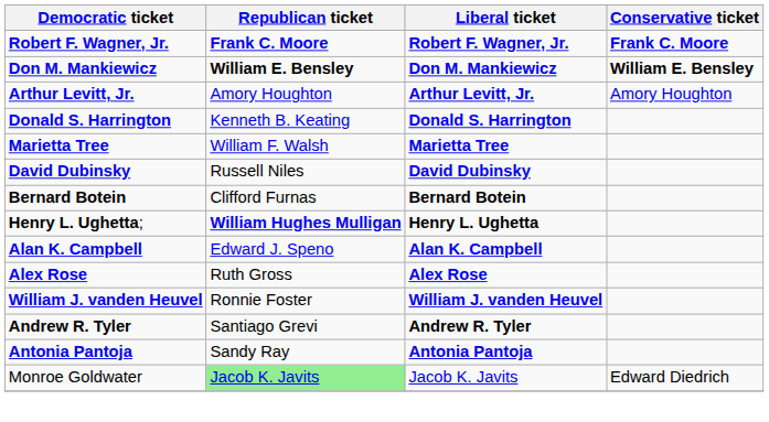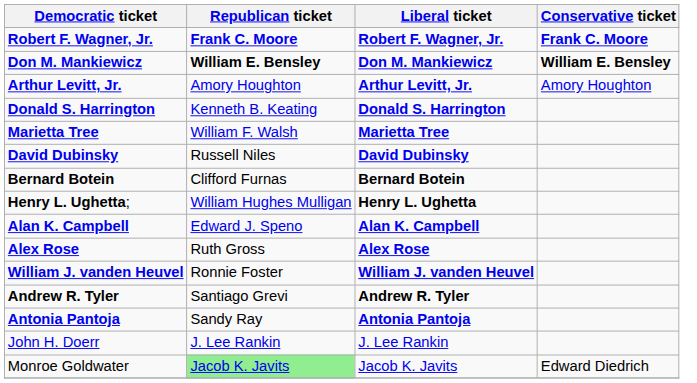 <table class=wikitable>
 <tr bgcolor=lightgrey>
 <th><a href='#'>Democratic</a> ticket</th>
 <th><a href='#'>Republican</a> ticket</th>
 <th><a href='#'>Liberal</a> ticket</th>
 <th><a href='#'>Conservative</a> ticket</th>
 </tr>
 <tr>
 <td><strong><a href='#'>Robert F. Wagner, Jr.</a></strong></td>
 <td><strong><a href='#'>Frank C. Moore</a></strong></td>
 <td><strong><a href='#'>Robert F. Wagner, Jr.</a></strong></td>
 <td><strong><a href='#'>Frank C. Moore</a></strong></td>
 </tr>
 <tr>
 <td><strong><a href='#'>Don M. Mankiewicz</a></strong></td>
 <td><strong>William E. Bensley</strong></td>
 <td><strong><a href='#'>Don M. Mankiewicz</a></strong></td>
 <td><strong>William E. Bensley</strong></td>
 </tr>
 <tr>
 <td><strong><a href='#'>Arthur Levitt, Jr.</a></strong></td>
 <td><a href='#'>Amory Houghton</a></td>
 <td><strong><a href='#'>Arthur Levitt, Jr.</a></strong></td>
 <td><a href='#'>Amory Houghton</a></td>
 </tr>
 <tr>
 <td><strong><a href='#'>Donald S. Harrington</a></strong></td>
 <td><a href='#'>Kenneth B. Keating</a></td>
 <td><strong><a href='#'>Donald S. Harrington</a></strong></td>
 <td></td>
 </tr>
 <tr>
 <td><strong><a href='#'>Marietta Tree</a></strong></td>
 <td><a href='#'>William F. Walsh</a></td>
 <td><strong><a href='#'>Marietta Tree</a></strong></td>
 <td></td>
 </tr>
 <tr>
 <td><strong><a href='#'>David Dubinsky</a></strong></td>
 <td>Russell Niles</td>
 <td><strong><a href='#'>David Dubinsky</a></strong></td>
 <td></td>
 </tr>
 <tr>
 <td><strong>Bernard Botein</strong></td>
 <td>Clifford Furnas</td>
 <td><strong>Bernard Botein</strong></td>
 <td></td>
 </tr>
 <tr>
 <td><strong>Henry L. Ughetta</strong>;</td>
-<td><strong><a href='#'>William Hughes Mulligan</a></strong></td>
+<td><a href='#'>William Hughes Mulligan</a></td>
 <td><strong>Henry L. Ughetta</strong></td>
 <td></td>
 </tr>
 <tr>
 <td><strong><a href='#'>Alan K. Campbell</a></strong></td>
 <td><a href='#'>Edward J. Speno</a></td>
 <td><strong><a href='#'>Alan K. Campbell</a></strong></td>
 <td></td>
 </tr>
 <tr>
 <td><strong><a href='#'>Alex Rose</a></strong></td>
 <td>Ruth Gross</td>
 <td><strong><a href='#'>Alex Rose</a></strong></td>
 <td></td>
 </tr>
 <tr>
 <td><strong><a href='#'>William J. vanden Heuvel</a></strong></td>
 <td>Ronnie Foster</td>
 <td><strong><a href='#'>William J. vanden Heuvel</a></strong></td>
 <td></td>
 </tr>
 <tr>
 <td><strong>Andrew R. Tyler</strong></td>
 <td>Santiago Grevi</td>
 <td><strong>Andrew R. Tyler</strong></td>
 <td></td>
 </tr>
 <tr>
 <td><strong><a href='#'>Antonia Pantoja</a></strong></td>
 <td>Sandy Ray</td>
 <td><strong><a href='#'>Antonia Pantoja</a></strong></td>
 <td></td>
 </tr>
 <tr>
+<td><a href='#'>John H. Doerr</a></td>
+<td><a href='#'>J. Lee Rankin</a></td>
+<td><a href='#'>J. Lee Rankin</a></td>
+<td></td>
+</tr>
+<tr>
 <td>Monroe Goldwater</td>
 <td style="background: lightgreen;"><a href='#'>Jacob K. Javits</a></td>
 <td><a href='#'>Jacob K. Javits</a></td>
 <td>Edward Diedrich</td>
 </tr>
 <tr>
 </tr>
 </table>
